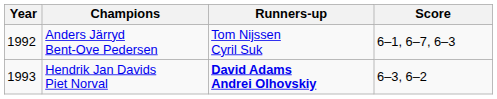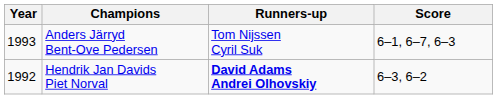 <table class="wikitable">
 <tr>
 <th style="width:40px">Year</th>
 <th style="width:200px">Champions</th>
 <th style="width:200px">Runners-up</th>
 <th style="width:140px" class="unsortable">Score</th>
 </tr>
 <tr>
-<td>1992</td>
+<td>1993</td>
 <td> <a href='#'>Anders Järryd</a><br> <a href='#'>Bent-Ove Pedersen</a></td>
 <td> <a href='#'>Tom Nijssen</a><br> <a href='#'>Cyril Suk</a></td>
 <td>6–1, 6–7, 6–3</td>
 </tr>
 <tr>
-<td>1993</td>
+<td>1992</td>
 <td> <a href='#'>Hendrik Jan Davids</a><br> <a href='#'>Piet Norval</a></td>
 <td><strong> <a href='#'>David Adams</a><br> <a href='#'>Andrei Olhovskiy</a></strong></td>
 <td>6–3, 6–2</td>
 </tr>
 </table>
